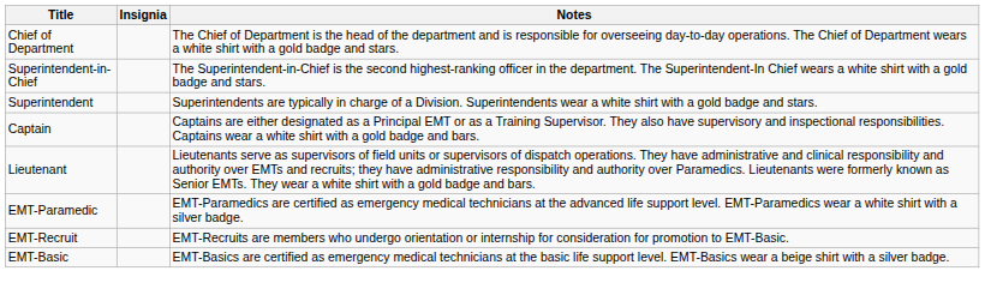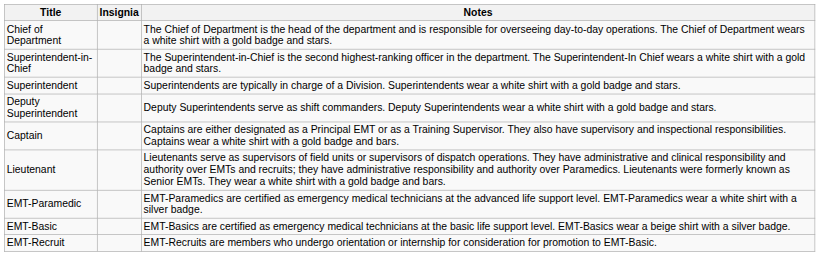 <table class="wikitable">
 <tr>
 <th>Title</th>
 <th>Insignia</th>
 <th>Notes</th>
 </tr>
 <tr>
 <td>Chief of Department</td>
 <td></td>
 <td>The Chief of Department is the head of the department and is responsible for overseeing day-to-day operations. The Chief of Department wears a white shirt with a gold badge and stars.</td>
 </tr>
 <tr>
 <td>Superintendent-in-Chief</td>
 <td></td>
 <td>The Superintendent-in-Chief is the second highest-ranking officer in the department. The Superintendent-In Chief wears a white shirt with a gold badge and stars.</td>
 </tr>
 <tr>
 <td>Superintendent</td>
 <td></td>
 <td>Superintendents are typically in charge of a Division. Superintendents wear a white shirt with a gold badge and stars.</td>
 </tr>
 <tr>
+<td>Deputy Superintendent</td>
+<td></td>
+<td>Deputy Superintendents serve as shift commanders. Deputy Superintendents wear a white shirt with a gold badge and stars.</td>
+</tr>
+<tr>
 <td>Captain</td>
 <td></td>
 <td>Captains are either designated as a Principal EMT or as a Training Supervisor. They also have supervisory and inspectional responsibilities. Captains wear a white shirt with a gold badge and bars.</td>
 </tr>
 <tr>
 <td>Lieutenant</td>
 <td></td>
 <td>Lieutenants serve as supervisors of field units or supervisors of dispatch operations. They have administrative and clinical responsibility and authority over EMTs and recruits; they have administrative responsibility and authority over Paramedics. Lieutenants were formerly known as Senior EMTs. They wear a white shirt with a gold badge and bars.</td>
 </tr>
 <tr>
 <td>EMT-Paramedic</td>
 <td></td>
 <td>EMT-Paramedics are certified as emergency medical technicians at the advanced life support level. EMT-Paramedics wear a white shirt with a silver badge.</td>
 </tr>
 <tr>
+<td>EMT-Basic</td>
+<td></td>
+<td>EMT-Basics are certified as emergency medical technicians at the basic life support level. EMT-Basics wear a beige shirt with a silver badge.</td>
+</tr>
+<tr>
 <td>EMT-Recruit</td>
 <td></td>
 <td>EMT-Recruits are members who undergo orientation or internship for consideration for promotion to EMT-Basic.</td>
 </tr>
-<tr>
-<td>EMT-Basic</td>
-<td></td>
-<td>EMT-Basics are certified as emergency medical technicians at the basic life support level. EMT-Basics wear a beige shirt with a silver badge.</td>
-</tr>
 </table>
